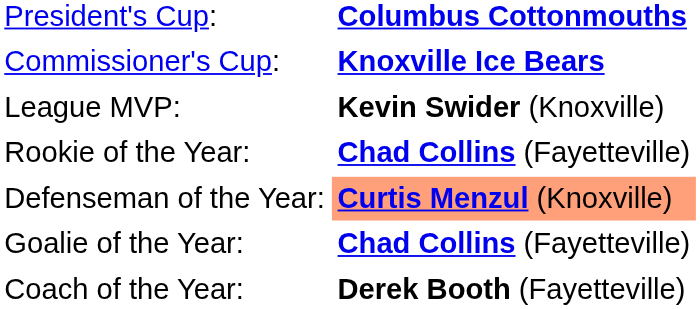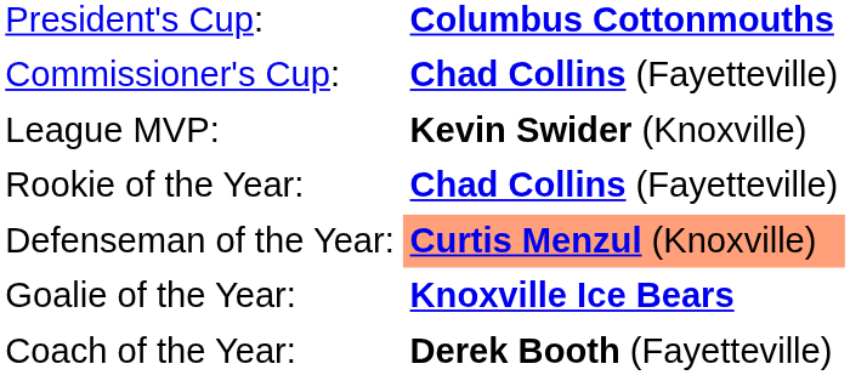 <table cellpadding="3" cellspacing="1">
 <tr>
 <td><a href='#'>President's Cup</a>:</td>
 <td><strong><a href='#'>Columbus Cottonmouths</a></strong></td>
 </tr>
 <tr>
 <td><a href='#'>Commissioner's Cup</a>:</td>
-<td><strong><a href='#'>Knoxville Ice Bears</a></strong></td>
+<td><strong><a href='#'>Chad Collins</a></strong> (Fayetteville)</td>
 </tr>
 <tr>
 <td>League MVP:</td>
 <td><strong>Kevin Swider</strong> (Knoxville)</td>
 </tr>
 <tr>
 <td>Rookie of the Year:</td>
 <td><strong><a href='#'>Chad Collins</a></strong> (Fayetteville)</td>
 </tr>
 <tr>
 <td>Defenseman of the Year:</td>
 <td style="background: lightsalmon;"><strong><a href='#'>Curtis Menzul</a></strong> (Knoxville)</td>
 </tr>
 <tr>
 <td>Goalie of the Year:</td>
-<td><strong><a href='#'>Chad Collins</a></strong> (Fayetteville)</td>
+<td><strong><a href='#'>Knoxville Ice Bears</a></strong></td>
 </tr>
 <tr>
 <td>Coach of the Year:</td>
 <td><strong>Derek Booth</strong> (Fayetteville)</td>
 </tr>
 </table>
